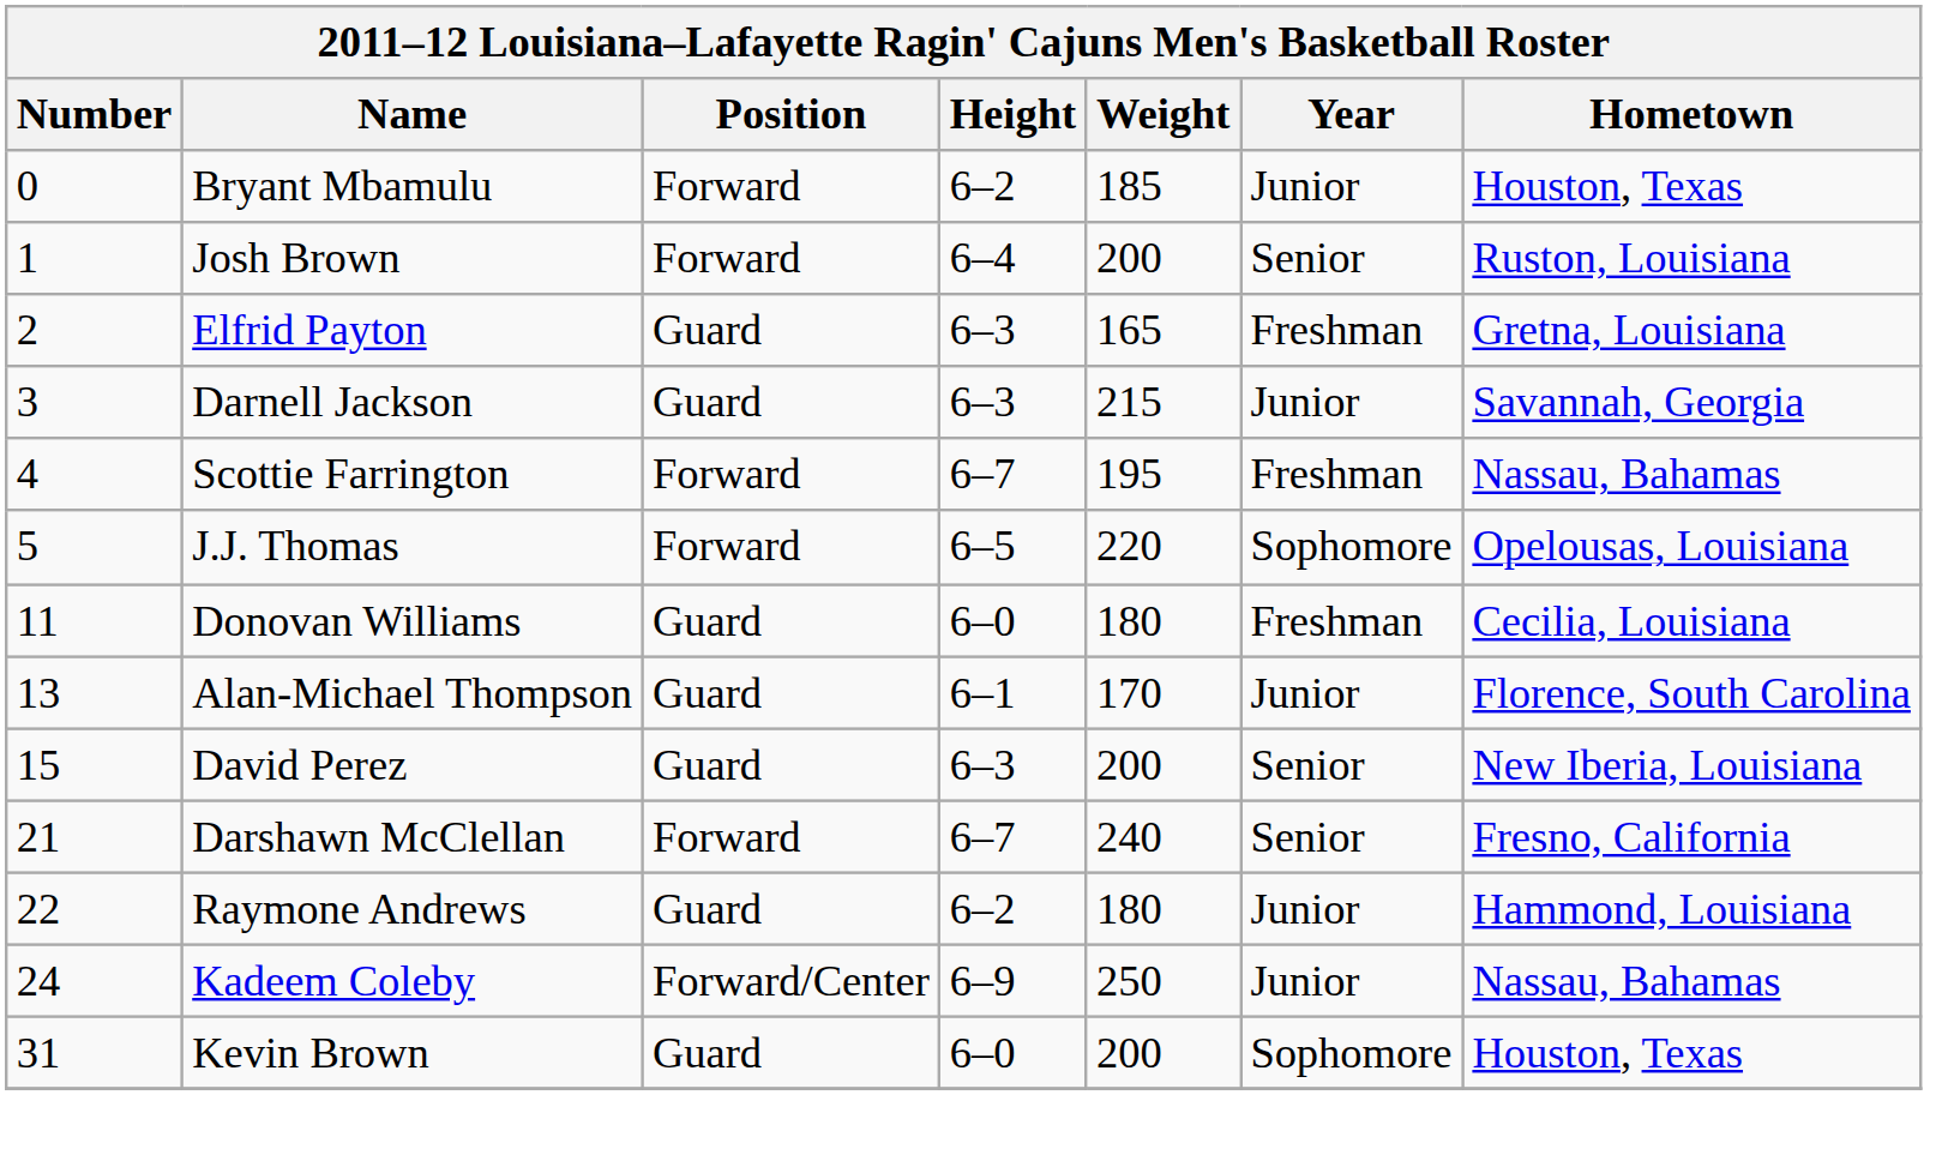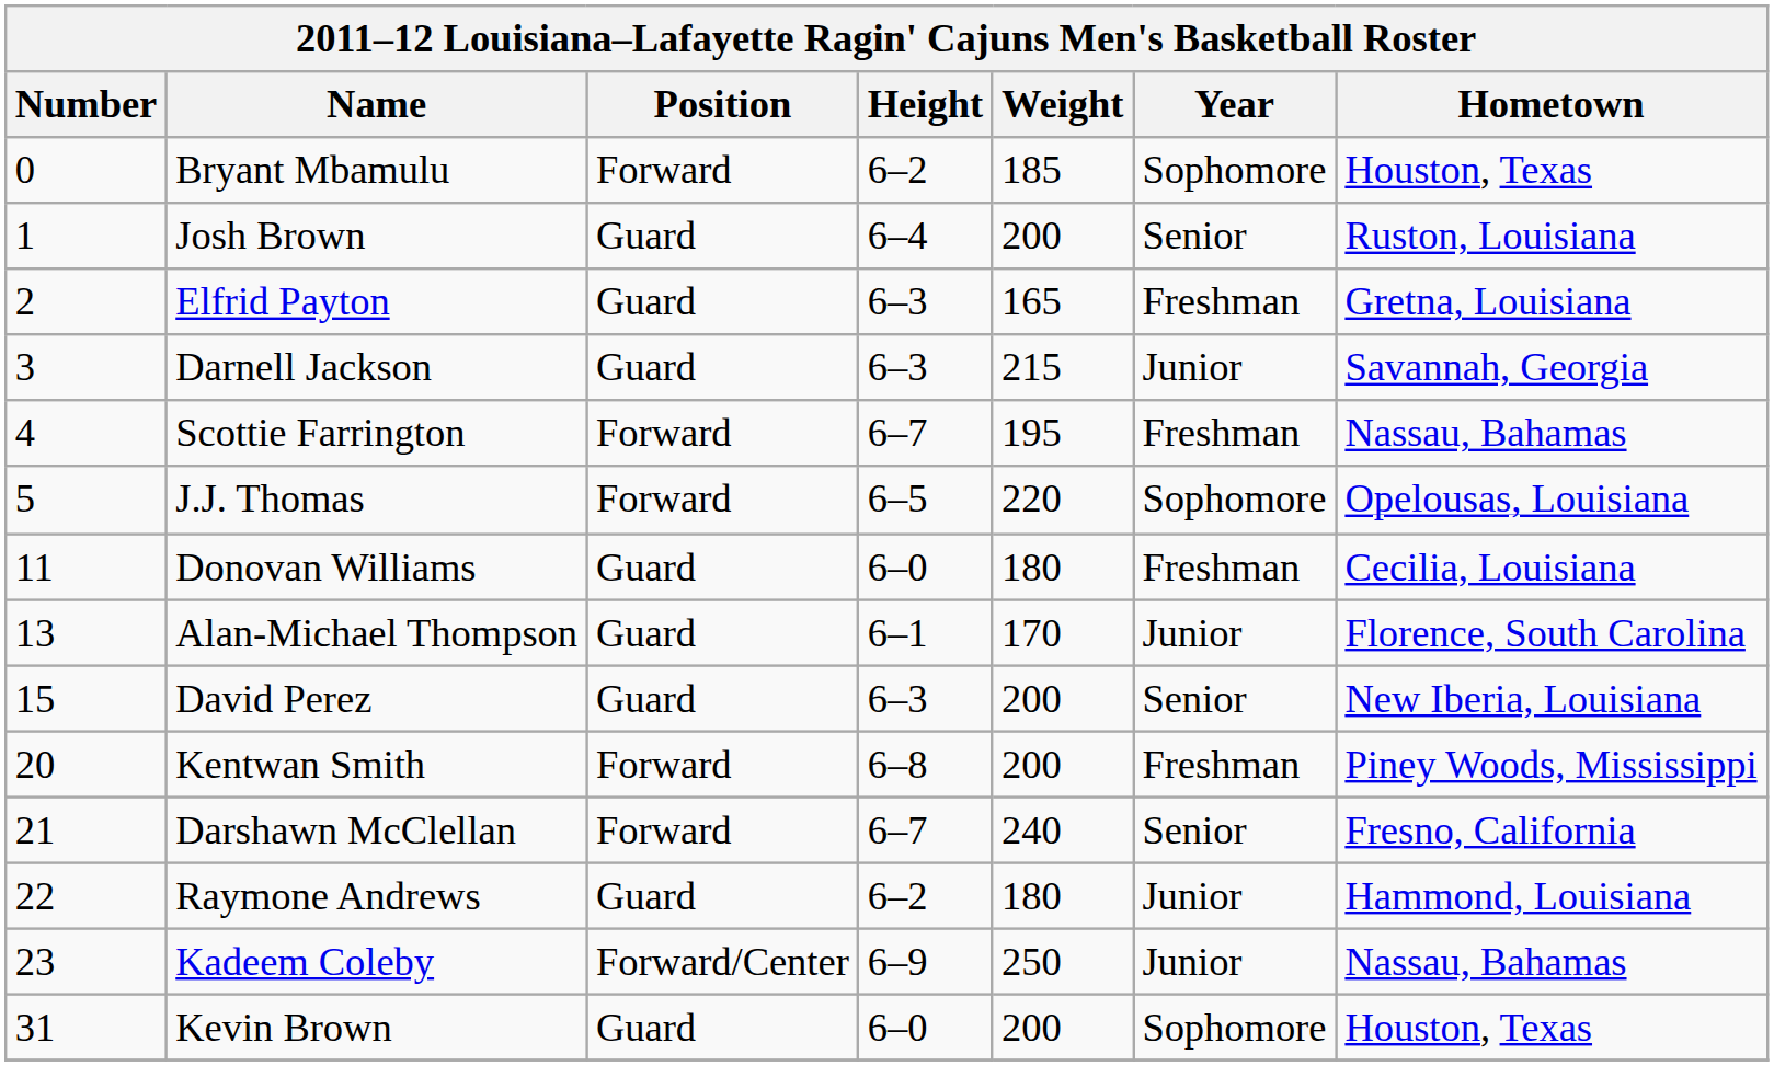 <table class="wikitable" style="font-size: 95%;">
 <tr>
 <th colspan=7 style=>2011–12 Louisiana–Lafayette Ragin' Cajuns Men's Basketball Roster</th>
 </tr>
 <tr>
 <th>Number</th>
 <th>Name</th>
 <th>Position</th>
 <th>Height</th>
 <th>Weight</th>
 <th>Year</th>
 <th>Hometown</th>
 </tr>
 <tr>
 <td>0</td>
 <td>Bryant Mbamulu</td>
 <td>Forward</td>
 <td>6–2</td>
 <td>185</td>
-<td>Junior</td>
+<td>Sophomore</td>
 <td><a href='#'>Houston</a>, <a href='#'>Texas</a></td>
 </tr>
 <tr>
 <td>1</td>
 <td>Josh Brown</td>
-<td>Forward</td>
+<td>Guard</td>
 <td>6–4</td>
 <td>200</td>
 <td>Senior</td>
 <td><a href='#'>Ruston, Louisiana</a></td>
 </tr>
 <tr>
 <td>2</td>
 <td><a href='#'>Elfrid Payton</a></td>
 <td>Guard</td>
 <td>6–3</td>
 <td>165</td>
 <td>Freshman</td>
 <td><a href='#'>Gretna, Louisiana</a></td>
 </tr>
 <tr>
 <td>3</td>
 <td>Darnell Jackson</td>
 <td>Guard</td>
 <td>6–3</td>
 <td>215</td>
 <td>Junior</td>
 <td><a href='#'>Savannah, Georgia</a></td>
 </tr>
 <tr>
 <td>4</td>
 <td>Scottie Farrington</td>
 <td>Forward</td>
 <td>6–7</td>
 <td>195</td>
 <td>Freshman</td>
 <td><a href='#'>Nassau, Bahamas</a></td>
 </tr>
 <tr>
 <td>5</td>
 <td>J.J. Thomas</td>
 <td>Forward</td>
 <td>6–5</td>
 <td>220</td>
 <td>Sophomore</td>
 <td><a href='#'>Opelousas, Louisiana</a></td>
 </tr>
 <tr>
 <td>11</td>
 <td>Donovan Williams</td>
 <td>Guard</td>
 <td>6–0</td>
 <td>180</td>
 <td>Freshman</td>
 <td><a href='#'>Cecilia, Louisiana</a></td>
 </tr>
 <tr>
 <td>13</td>
 <td>Alan-Michael Thompson</td>
 <td>Guard</td>
 <td>6–1</td>
 <td>170</td>
 <td>Junior</td>
 <td><a href='#'>Florence, South Carolina</a></td>
 </tr>
 <tr>
 <td>15</td>
 <td>David Perez</td>
 <td>Guard</td>
 <td>6–3</td>
 <td>200</td>
 <td>Senior</td>
 <td><a href='#'>New Iberia, Louisiana</a></td>
 </tr>
 <tr>
+<td>20</td>
+<td>Kentwan Smith</td>
+<td>Forward</td>
+<td>6–8</td>
+<td>200</td>
+<td>Freshman</td>
+<td><a href='#'>Piney Woods, Mississippi</a></td>
+</tr>
+<tr>
 <td>21</td>
 <td>Darshawn McClellan</td>
 <td>Forward</td>
 <td>6–7</td>
 <td>240</td>
 <td>Senior</td>
 <td><a href='#'>Fresno, California</a></td>
 </tr>
 <tr>
 <td>22</td>
 <td>Raymone Andrews</td>
 <td>Guard</td>
 <td>6–2</td>
 <td>180</td>
 <td>Junior</td>
 <td><a href='#'>Hammond, Louisiana</a></td>
 </tr>
 <tr>
-<td>24</td>
+<td>23</td>
 <td><a href='#'>Kadeem Coleby</a></td>
 <td>Forward/Center</td>
 <td>6–9</td>
 <td>250</td>
 <td>Junior</td>
 <td><a href='#'>Nassau, Bahamas</a></td>
 </tr>
 <tr>
 <td>31</td>
 <td>Kevin Brown</td>
 <td>Guard</td>
 <td>6–0</td>
 <td>200</td>
 <td>Sophomore</td>
 <td><a href='#'>Houston</a>, <a href='#'>Texas</a></td>
 </tr>
 <tr>
 </tr>
 </table>
